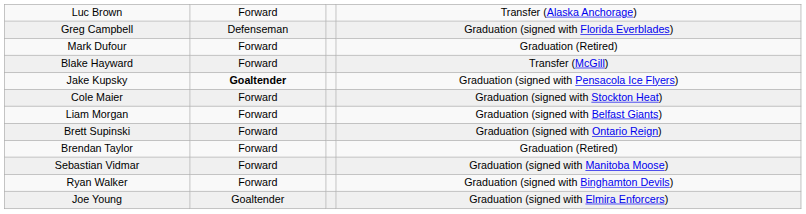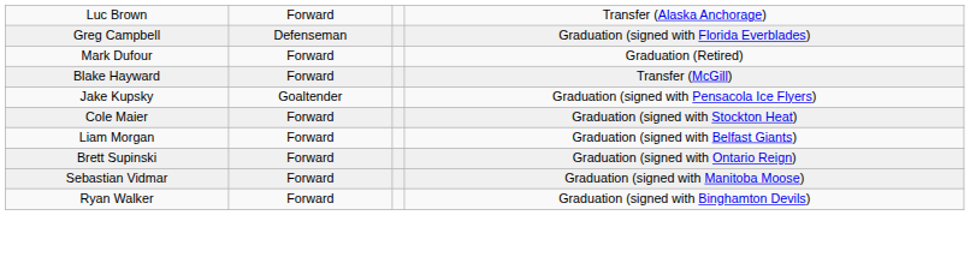 <table class="wikitable" width="60%">
 <tr align="center" bgcolor="">
 <td>Luc Brown</td>
 <td>Forward</td>
 <td></td>
 <td>Transfer (<a href='#'>Alaska Anchorage</a>)</td>
 </tr>
 <tr align="center" bgcolor="f0f0f0">
 <td>Greg Campbell</td>
 <td>Defenseman</td>
 <td></td>
 <td>Graduation (signed with <a href='#'>Florida Everblades</a>)</td>
 </tr>
 <tr align="center" bgcolor="">
 <td>Mark Dufour</td>
 <td>Forward</td>
 <td></td>
 <td>Graduation (Retired)</td>
 </tr>
 <tr align="center" bgcolor="f0f0f0">
 <td>Blake Hayward</td>
 <td>Forward</td>
 <td></td>
 <td>Transfer (<a href='#'>McGill</a>)</td>
 </tr>
 <tr align="center" bgcolor="">
 <td>Jake Kupsky</td>
-<td><strong>Goaltender</strong></td>
+<td>Goaltender</td>
 <td></td>
 <td>Graduation (signed with <a href='#'>Pensacola Ice Flyers</a>)</td>
 </tr>
 <tr align="center" bgcolor="f0f0f0">
 <td>Cole Maier</td>
 <td>Forward</td>
 <td></td>
 <td>Graduation (signed with <a href='#'>Stockton Heat</a>)</td>
 </tr>
 <tr align="center" bgcolor="">
 <td>Liam Morgan</td>
 <td>Forward</td>
 <td></td>
 <td>Graduation (signed with <a href='#'>Belfast Giants</a>)</td>
 </tr>
 <tr align="center" bgcolor="f0f0f0">
 <td>Brett Supinski</td>
 <td>Forward</td>
 <td></td>
 <td>Graduation (signed with <a href='#'>Ontario Reign</a>)</td>
 </tr>
-<tr align="center" bgcolor="">
-<td>Brendan Taylor</td>
-<td>Forward</td>
-<td></td>
-<td>Graduation (Retired)</td>
-</tr>
 <tr align="center" bgcolor="f0f0f0">
 <td>Sebastian Vidmar</td>
 <td>Forward</td>
 <td></td>
 <td>Graduation (signed with <a href='#'>Manitoba Moose</a>)</td>
 </tr>
 <tr align="center" bgcolor="">
 <td>Ryan Walker</td>
 <td>Forward</td>
 <td></td>
 <td>Graduation (signed with <a href='#'>Binghamton Devils</a>)</td>
 </tr>
-<tr align="center" bgcolor="f0f0f0">
-<td>Joe Young</td>
-<td>Goaltender</td>
-<td></td>
-<td>Graduation (signed with <a href='#'>Elmira Enforcers</a>)</td>
-</tr>
 </table>
